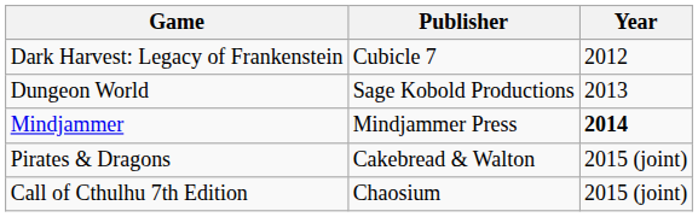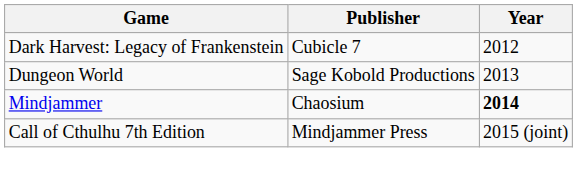 <table class="wikitable">
 <tr>
 <th>Game</th>
 <th>Publisher</th>
 <th>Year</th>
 </tr>
 <tr>
 <td>Dark Harvest: Legacy of Frankenstein</td>
 <td>Cubicle 7</td>
 <td>2012</td>
 </tr>
 <tr>
 <td>Dungeon World</td>
 <td>Sage Kobold Productions</td>
 <td>2013</td>
 </tr>
 <tr>
 <td><a href='#'>Mindjammer</a></td>
-<td>Mindjammer Press</td>
+<td>Chaosium</td>
 <td><strong>2014</strong></td>
 </tr>
 <tr>
-<td>Pirates & Dragons</td>
-<td>Cakebread & Walton</td>
-<td>2015 (joint)</td>
-</tr>
-<tr>
 <td>Call of Cthulhu 7th Edition</td>
-<td>Chaosium</td>
+<td>Mindjammer Press</td>
 <td>2015 (joint)</td>
 </tr>
 </table>
